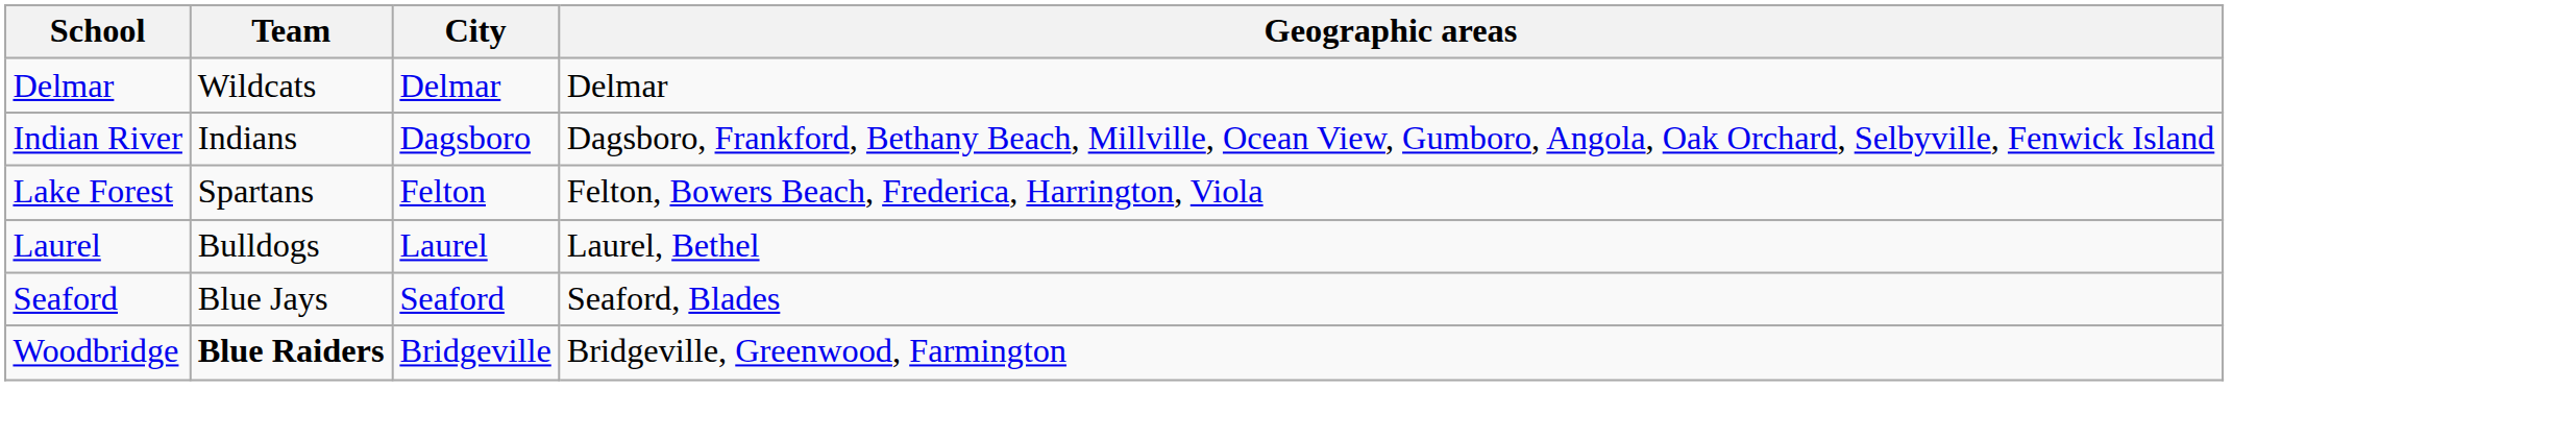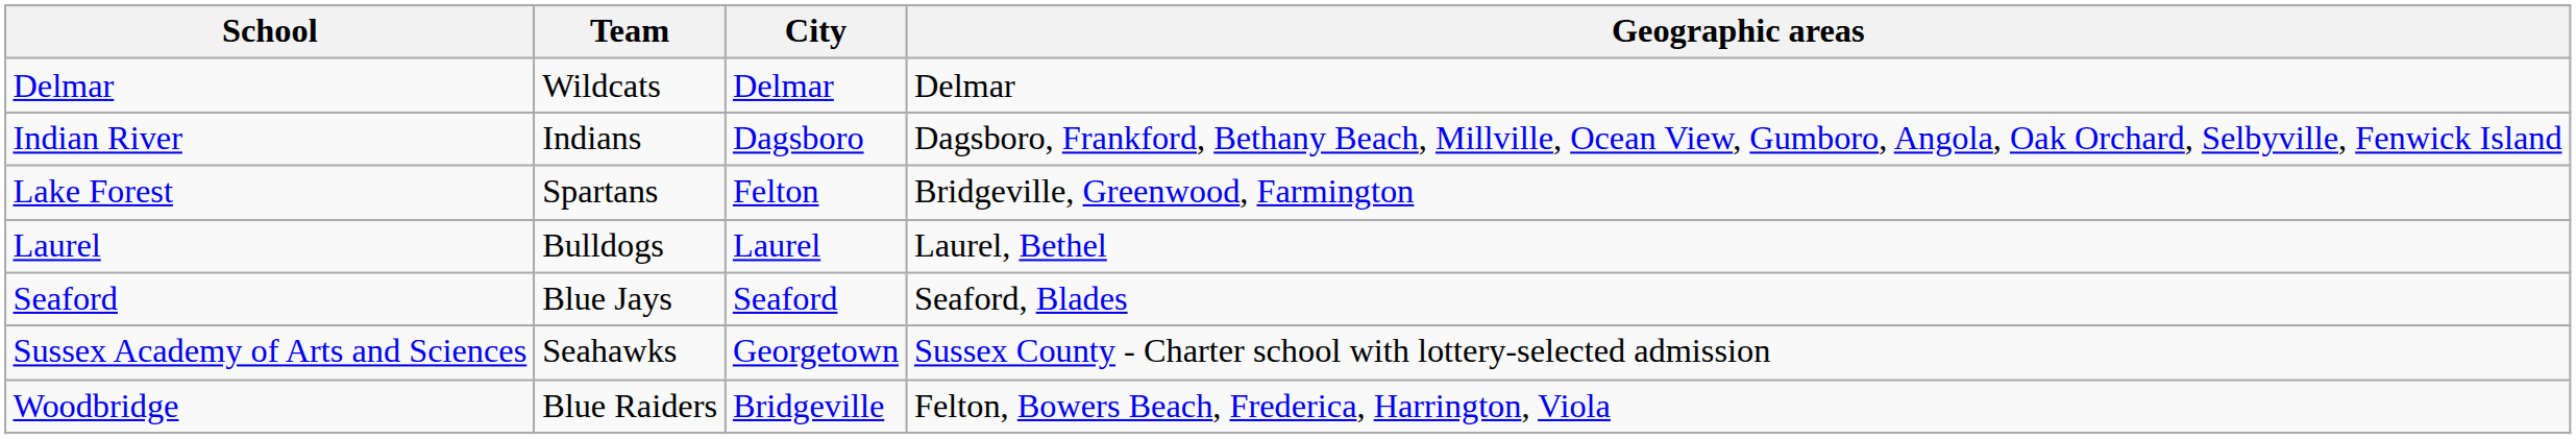 <table class="wikitable">
 <tr>
 <th>School</th>
 <th>Team</th>
 <th>City</th>
 <th>Geographic areas</th>
 </tr>
 <tr>
 <td><a href='#'>Delmar</a></td>
 <td>Wildcats</td>
 <td><a href='#'>Delmar</a></td>
 <td>Delmar</td>
 </tr>
 <tr>
 <td><a href='#'>Indian River</a></td>
 <td>Indians</td>
 <td><a href='#'>Dagsboro</a></td>
 <td>Dagsboro, <a href='#'>Frankford</a>, <a href='#'>Bethany Beach</a>, <a href='#'>Millville</a>, <a href='#'>Ocean View</a>, <a href='#'>Gumboro</a>, <a href='#'>Angola</a>, <a href='#'>Oak Orchard</a>, <a href='#'>Selbyville</a>, <a href='#'>Fenwick Island</a></td>
 </tr>
 <tr>
 <td><a href='#'>Lake Forest</a></td>
 <td>Spartans</td>
 <td><a href='#'>Felton</a></td>
-<td>Felton, <a href='#'>Bowers Beach</a>, <a href='#'>Frederica</a>, <a href='#'>Harrington</a>, <a href='#'>Viola</a></td>
+<td>Bridgeville, <a href='#'>Greenwood</a>, <a href='#'>Farmington</a></td>
 </tr>
 <tr>
 <td><a href='#'>Laurel</a></td>
 <td>Bulldogs</td>
 <td><a href='#'>Laurel</a></td>
 <td>Laurel, <a href='#'>Bethel</a></td>
 </tr>
 <tr>
 <td><a href='#'>Seaford</a></td>
 <td>Blue Jays</td>
 <td><a href='#'>Seaford</a></td>
 <td>Seaford, <a href='#'>Blades</a></td>
 </tr>
 <tr>
+<td><a href='#'>Sussex Academy of Arts and Sciences</a></td>
+<td>Seahawks</td>
+<td><a href='#'>Georgetown</a></td>
+<td><a href='#'>Sussex County</a> - Charter school with lottery-selected admission</td>
+</tr>
+<tr>
 <td><a href='#'>Woodbridge</a></td>
-<td><strong>Blue Raiders</strong></td>
+<td>Blue Raiders</td>
 <td><a href='#'>Bridgeville</a></td>
-<td>Bridgeville, <a href='#'>Greenwood</a>, <a href='#'>Farmington</a></td>
+<td>Felton, <a href='#'>Bowers Beach</a>, <a href='#'>Frederica</a>, <a href='#'>Harrington</a>, <a href='#'>Viola</a></td>
 </tr>
 </table>
